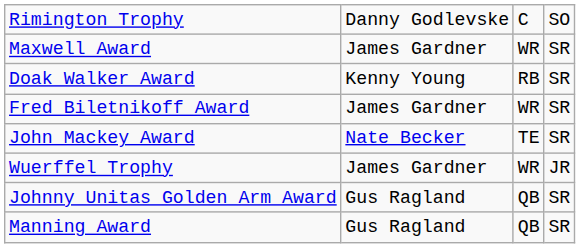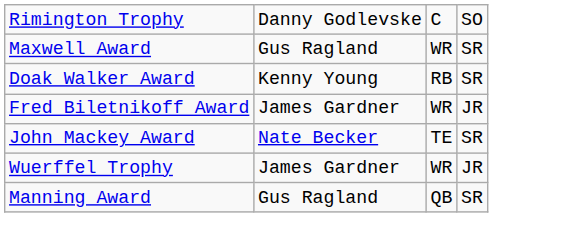 <table class="wikitable">
 <tr>
 <td><a href='#'>Rimington Trophy</a></td>
 <td>Danny Godlevske</td>
 <td>C</td>
 <td>SO</td>
 </tr>
 <tr>
 <td><a href='#'>Maxwell Award</a></td>
-<td>James Gardner</td>
+<td>Gus Ragland</td>
 <td>WR</td>
 <td>SR</td>
 </tr>
 <tr>
 <td><a href='#'>Doak Walker Award</a></td>
 <td>Kenny Young</td>
 <td>RB</td>
 <td>SR</td>
 </tr>
 <tr>
 <td><a href='#'>Fred Biletnikoff Award</a></td>
 <td>James Gardner</td>
 <td>WR</td>
-<td>SR</td>
+<td>JR</td>
 </tr>
 <tr>
 <td><a href='#'>John Mackey Award</a></td>
 <td><a href='#'>Nate Becker</a></td>
 <td>TE</td>
 <td>SR</td>
 </tr>
 <tr>
 <td><a href='#'>Wuerffel Trophy</a></td>
 <td>James Gardner</td>
 <td>WR</td>
 <td>JR</td>
 </tr>
 <tr>
-<td><a href='#'>Johnny Unitas Golden Arm Award</a></td>
-<td>Gus Ragland</td>
-<td>QB</td>
-<td>SR</td>
-</tr>
-<tr>
 <td><a href='#'>Manning Award</a></td>
 <td>Gus Ragland</td>
 <td>QB</td>
 <td>SR</td>
 </tr>
 </table>
